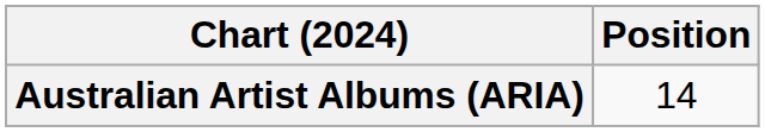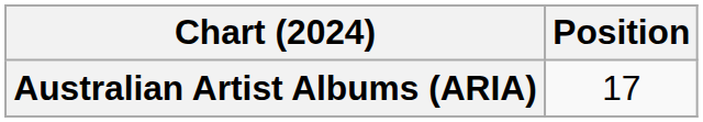 <table class="wikitable plainrowheaders" style="text-align:center">
 <tr>
 <th scope="col">Chart (2024)</th>
 <th scope="col">Position</th>
 </tr>
 <tr>
 <th scope="row">Australian Artist Albums (ARIA)</th>
-<td>14</td>
+<td>17</td>
 </tr>
 </table>
